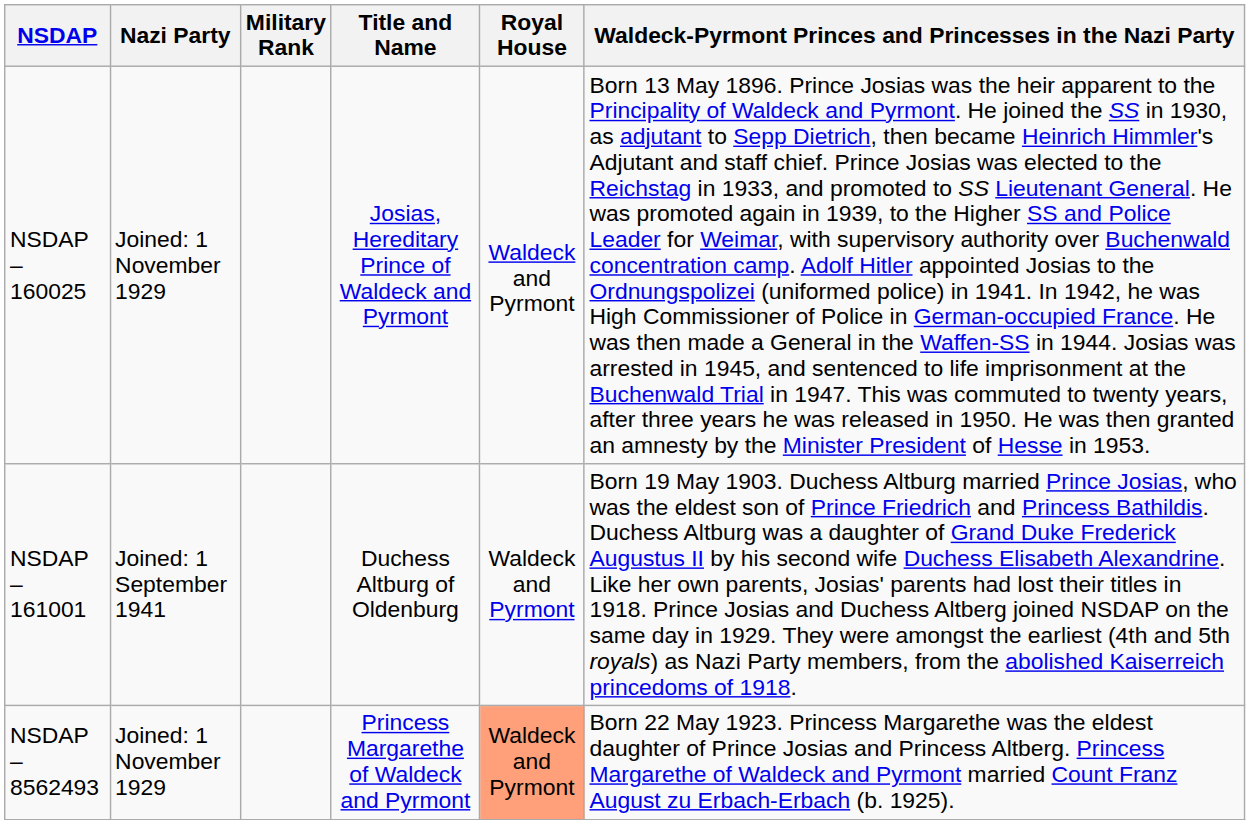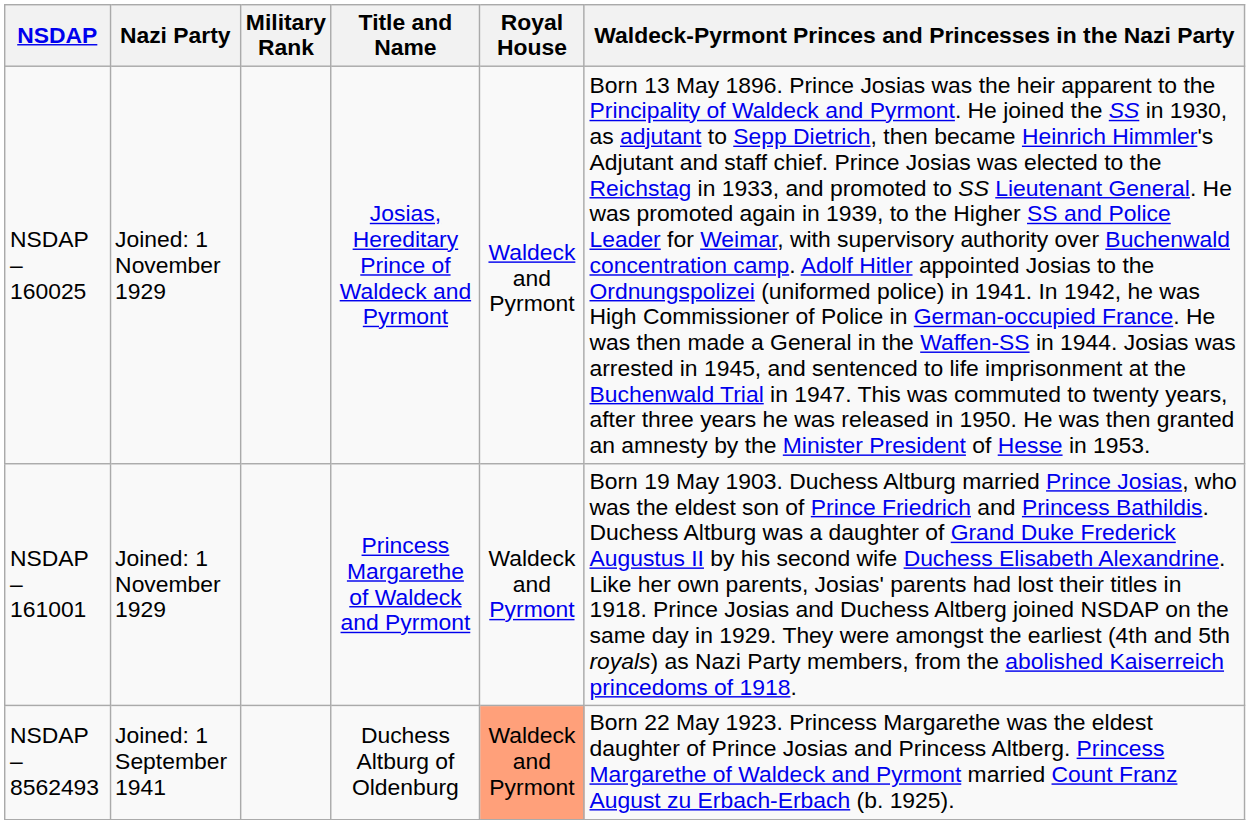 <table class="wikitable">
 <tr>
 <th><a href='#'>NSDAP</a></th>
 <th>Nazi Party</th>
 <th>Military<br>Rank</th>
 <th>Title and<br>Name</th>
 <th>Royal<br>House</th>
 <th>Waldeck-Pyrmont Princes and Princesses in the Nazi Party</th>
 </tr>
 <tr>
 <td>NSDAP – 160025</td>
 <td>Joined: 1 November 1929</td>
 <td><br><br><br><br></td>
 <td align="center"><a href='#'>Josias, Hereditary Prince of Waldeck and Pyrmont</a></td>
 <td align="center"> <br><a href='#'>Waldeck</a> and Pyrmont</td>
 <td>Born 13 May 1896. Prince Josias was the heir apparent to the <a href='#'>Principality of Waldeck and Pyrmont</a>. He joined the <em><a href='#'>SS</a></em> in 1930, as <a href='#'>adjutant</a> to <a href='#'>Sepp Dietrich</a>, then became <a href='#'>Heinrich Himmler</a>'s Adjutant and staff chief. Prince Josias was elected to the <a href='#'>Reichstag</a> in 1933, and promoted to <em>SS</em> <a href='#'>Lieutenant General</a>. He was promoted again in 1939, to the Higher <a href='#'>SS and Police Leader</a> for <a href='#'>Weimar</a>, with supervisory authority over <a href='#'>Buchenwald concentration camp</a>. <a href='#'>Adolf Hitler</a> appointed Josias to the <a href='#'>Ordnungspolizei</a> (uniformed police) in 1941. In 1942, he was High Commissioner of Police in <a href='#'>German-occupied France</a>. He was then made a General in the <a href='#'>Waffen-SS</a> in 1944. Josias was arrested in 1945, and sentenced to life imprisonment at the <a href='#'>Buchenwald Trial</a> in 1947. This was commuted to twenty years, after three years he was released in 1950. He was then granted an amnesty by the <a href='#'>Minister President</a> of <a href='#'>Hesse</a> in 1953.</td>
 </tr>
 <tr>
 <td>NSDAP – 161001</td>
-<td>Joined: 1 September 1941</td>
+<td>Joined: 1 November 1929</td>
 <td></td>
-<td align="center">Duchess Altburg of Oldenburg</td>
+<td align="center"><a href='#'>Princess Margarethe of Waldeck and Pyrmont</a></td>
 <td align="center">Waldeck and <a href='#'>Pyrmont</a></td>
 <td> Born 19 May 1903. Duchess Altburg married <a href='#'>Prince Josias</a>, who was the eldest son of <a href='#'>Prince Friedrich</a> and <a href='#'>Princess Bathildis</a>. Duchess Altburg was a daughter of <a href='#'>Grand Duke Frederick Augustus II</a> by his second wife <a href='#'>Duchess Elisabeth Alexandrine</a>. Like her own parents, Josias' parents had lost their titles in 1918. Prince Josias and Duchess Altberg joined NSDAP on the same day in 1929. They were amongst the earliest (4th and 5th <em>royals</em>) as Nazi Party members, from the <a href='#'>abolished Kaiserreich princedoms of 1918</a>.</td>
 </tr>
 <tr>
 <td>NSDAP – 8562493</td>
-<td>Joined: 1 November 1929</td>
+<td>Joined: 1 September 1941</td>
 <td></td>
-<td align="center"><a href='#'>Princess Margarethe of Waldeck and Pyrmont</a></td>
+<td align="center">Duchess Altburg of Oldenburg</td>
 <td align="center" style="background: lightsalmon;"> Waldeck and Pyrmont</td>
 <td>Born 22 May 1923. Princess Margarethe was the eldest daughter of Prince Josias and Princess Altberg. <a href='#'>Princess Margarethe of Waldeck and Pyrmont</a> married <a href='#'>Count Franz August zu Erbach-Erbach</a> (b. 1925).</td>
 </tr>
 <tr>
 </tr>
 </table>
